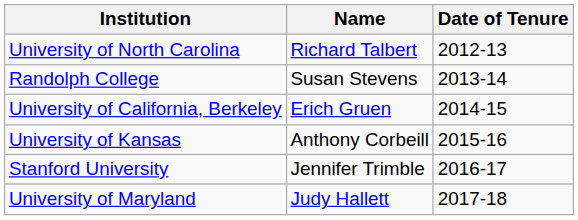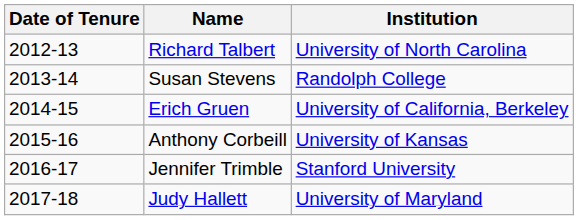 <table class="wikitable">
 <tr>
+<th>Date of Tenure</th>
+<th>Name</th>
 <th>Institution</th>
-<th>Name</th>
-<th>Date of Tenure</th>
 </tr>
 <tr>
+<td>2012-13</td>
+<td><a href='#'>Richard Talbert</a></td>
 <td><a href='#'>University of North Carolina</a></td>
-<td><a href='#'>Richard Talbert</a></td>
-<td>2012-13</td>
 </tr>
 <tr>
+<td>2013-14</td>
+<td>Susan Stevens</td>
 <td><a href='#'>Randolph College</a></td>
-<td>Susan Stevens</td>
-<td>2013-14</td>
 </tr>
 <tr>
+<td>2014-15</td>
+<td><a href='#'>Erich Gruen</a></td>
 <td><a href='#'>University of California, Berkeley</a></td>
-<td><a href='#'>Erich Gruen</a></td>
-<td>2014-15</td>
 </tr>
 <tr>
+<td>2015-16</td>
+<td>Anthony Corbeill</td>
 <td><a href='#'>University of Kansas</a></td>
-<td>Anthony Corbeill</td>
-<td>2015-16</td>
 </tr>
 <tr>
+<td>2016-17</td>
+<td>Jennifer Trimble</td>
 <td><a href='#'>Stanford University</a></td>
-<td>Jennifer Trimble</td>
-<td>2016-17</td>
 </tr>
 <tr>
+<td>2017-18</td>
+<td><a href='#'>Judy Hallett</a></td>
 <td><a href='#'>University of Maryland</a></td>
-<td><a href='#'>Judy Hallett</a></td>
-<td>2017-18</td>
 </tr>
 </table>
